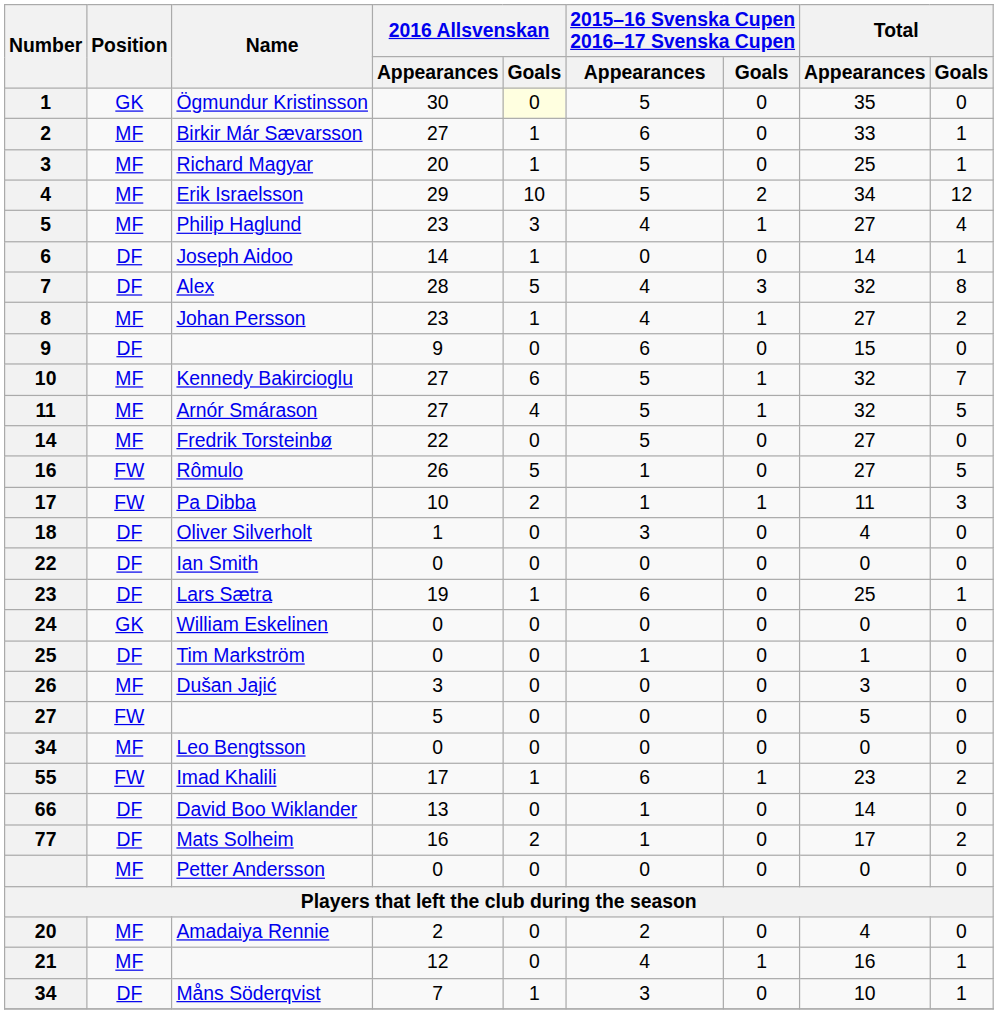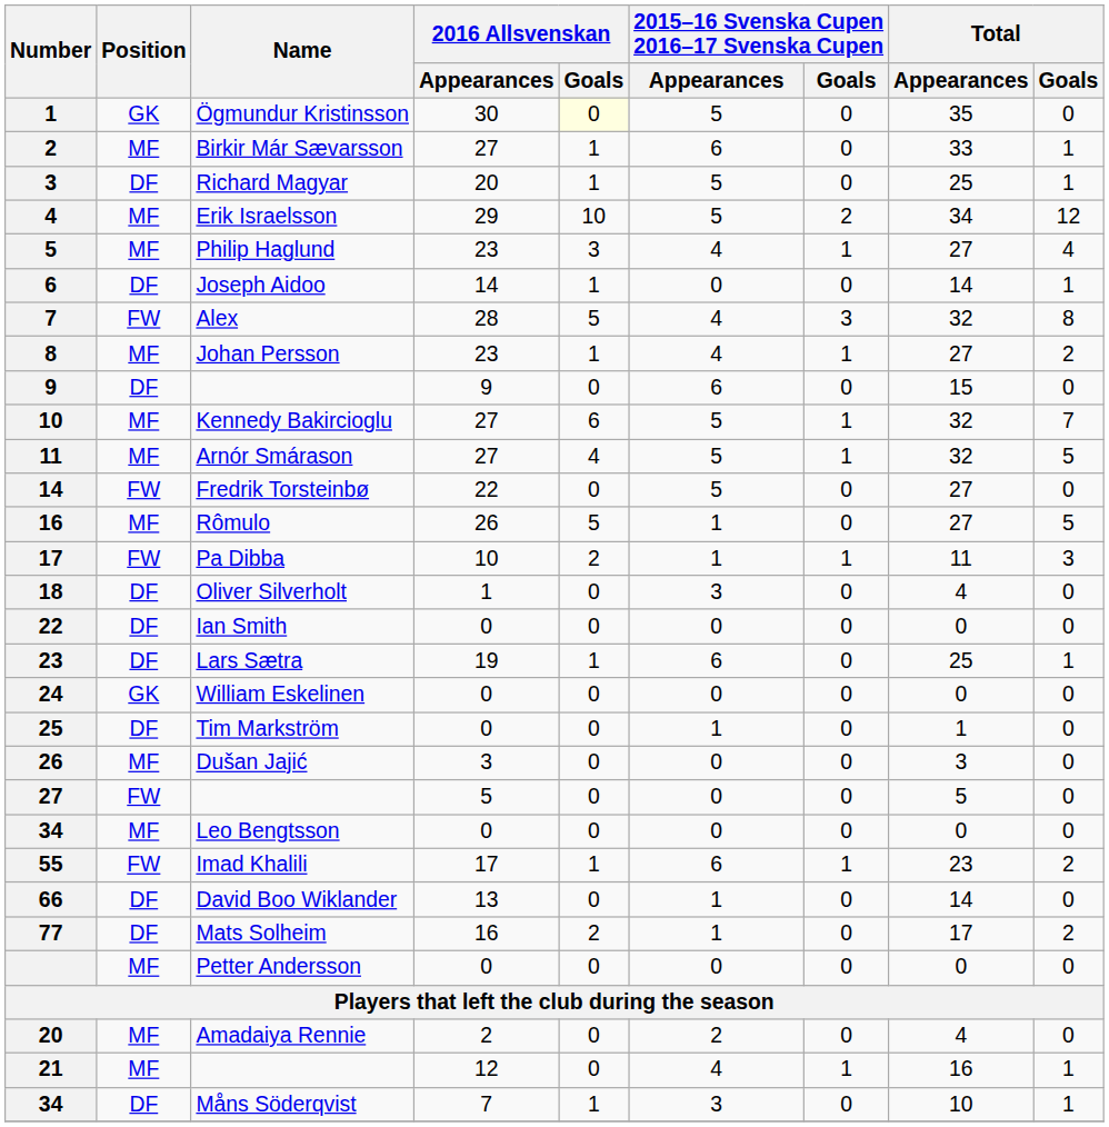 <table class="wikitable sortable plainrowheaders" style="text-align:center">
 <tr>
 <th rowspan="2" scope="col">Number</th>
 <th rowspan="2" scope="col">Position</th>
 <th rowspan="2" scope="col">Name</th>
 <th colspan="2"><a href='#'>2016 Allsvenskan</a></th>
 <th colspan="2"><a href='#'>2015–16 Svenska Cupen</a><br><a href='#'>2016–17 Svenska Cupen</a></th>
 <th colspan="2">Total</th>
 </tr>
 <tr>
 <th>Appearances</th>
 <th>Goals</th>
 <th>Appearances</th>
 <th>Goals</th>
 <th>Appearances</th>
 <th>Goals</th>
 </tr>
 <tr>
 <th style="text-align:center" scope="row">1</th>
 <td><a href='#'>GK</a></td>
 <td style="text-align:left;"><a href='#'>Ögmundur Kristinsson</a><br></td>
 <td>30</td>
 <td style="background: lightyellow;">0<br></td>
 <td>5</td>
 <td>0<br></td>
 <td>35</td>
 <td>0</td>
 </tr>
 <tr>
 <th style="text-align:center" scope="row">2</th>
 <td><a href='#'>MF</a></td>
 <td style="text-align:left;"><a href='#'>Birkir Már Sævarsson</a><br></td>
 <td>27</td>
 <td>1<br></td>
 <td>6</td>
 <td>0<br></td>
 <td>33</td>
 <td>1</td>
 </tr>
 <tr>
 <th style="text-align:center" scope="row">3</th>
-<td><a href='#'>MF</a></td>
+<td><a href='#'>DF</a></td>
 <td style="text-align:left;"><a href='#'>Richard Magyar</a><br></td>
 <td>20</td>
 <td>1<br></td>
 <td>5</td>
 <td>0<br></td>
 <td>25</td>
 <td>1</td>
 </tr>
 <tr>
 <th style="text-align:center" scope="row">4</th>
 <td><a href='#'>MF</a></td>
 <td style="text-align:left;"><a href='#'>Erik Israelsson</a><br></td>
 <td>29</td>
 <td>10<br></td>
 <td>5</td>
 <td>2<br></td>
 <td>34</td>
 <td>12</td>
 </tr>
 <tr>
 <th style="text-align:center" scope="row">5</th>
 <td><a href='#'>MF</a></td>
 <td style="text-align:left;"><a href='#'>Philip Haglund</a><br></td>
 <td>23</td>
 <td>3<br></td>
 <td>4</td>
 <td>1<br></td>
 <td>27</td>
 <td>4</td>
 </tr>
 <tr>
 <th style="text-align:center" scope="row">6</th>
 <td><a href='#'>DF</a></td>
 <td style="text-align:left;"><a href='#'>Joseph Aidoo</a><br></td>
 <td>14</td>
 <td>1<br></td>
 <td>0</td>
 <td>0<br></td>
 <td>14</td>
 <td>1</td>
 </tr>
 <tr>
 <th style="text-align:center" scope="row">7</th>
-<td><a href='#'>DF</a></td>
+<td><a href='#'>FW</a></td>
 <td style="text-align:left;"><a href='#'>Alex</a><br></td>
 <td>28</td>
 <td>5<br></td>
 <td>4</td>
 <td>3<br></td>
 <td>32</td>
 <td>8</td>
 </tr>
 <tr>
 <th style="text-align:center" scope="row">8</th>
 <td><a href='#'>MF</a></td>
 <td style="text-align:left;"><a href='#'>Johan Persson</a><br></td>
 <td>23</td>
 <td>1<br></td>
 <td>4</td>
 <td>1<br></td>
 <td>27</td>
 <td>2</td>
 </tr>
 <tr>
 <th style="text-align:center" scope="row">9</th>
 <td><a href='#'>DF</a></td>
 <td style="text-align:left;"><br></td>
 <td>9</td>
 <td>0<br></td>
 <td>6</td>
 <td>0<br></td>
 <td>15</td>
 <td>0</td>
 </tr>
 <tr>
 <th style="text-align:center" scope="row">10</th>
 <td><a href='#'>MF</a></td>
 <td style="text-align:left;"><a href='#'>Kennedy Bakircioglu</a><br></td>
 <td>27</td>
 <td>6<br></td>
 <td>5</td>
 <td>1<br></td>
 <td>32</td>
 <td>7</td>
 </tr>
 <tr>
 <th style="text-align:center" scope="row">11</th>
 <td><a href='#'>MF</a></td>
 <td style="text-align:left;"><a href='#'>Arnór Smárason</a><br></td>
 <td>27</td>
 <td>4<br></td>
 <td>5</td>
 <td>1<br></td>
 <td>32</td>
 <td>5</td>
 </tr>
 <tr>
 <th style="text-align:center" scope="row">14</th>
-<td><a href='#'>MF</a></td>
+<td><a href='#'>FW</a></td>
 <td style="text-align:left;"><a href='#'>Fredrik Torsteinbø</a><br></td>
 <td>22</td>
 <td>0<br></td>
 <td>5</td>
 <td>0<br></td>
 <td>27</td>
 <td>0</td>
 </tr>
 <tr>
 <th style="text-align:center" scope="row">16</th>
-<td><a href='#'>FW</a></td>
+<td><a href='#'>MF</a></td>
 <td style="text-align:left;"><a href='#'>Rômulo</a><br></td>
 <td>26</td>
 <td>5<br></td>
 <td>1</td>
 <td>0<br></td>
 <td>27</td>
 <td>5</td>
 </tr>
 <tr>
 <th style="text-align:center" scope="row">17</th>
 <td><a href='#'>FW</a></td>
 <td style="text-align:left;"><a href='#'>Pa Dibba</a><br></td>
 <td>10</td>
 <td>2<br></td>
 <td>1</td>
 <td>1<br></td>
 <td>11</td>
 <td>3</td>
 </tr>
 <tr>
 <th style="text-align:center" scope="row">18</th>
 <td><a href='#'>DF</a></td>
 <td style="text-align:left;"><a href='#'>Oliver Silverholt</a><br></td>
 <td>1</td>
 <td>0<br></td>
 <td>3</td>
 <td>0<br></td>
 <td>4</td>
 <td>0</td>
 </tr>
 <tr>
 <th style="text-align:center" scope="row">22</th>
 <td><a href='#'>DF</a></td>
 <td style="text-align:left;"><a href='#'>Ian Smith</a><br></td>
 <td>0</td>
 <td>0<br></td>
 <td>0</td>
 <td>0<br></td>
 <td>0</td>
 <td>0</td>
 </tr>
 <tr>
 <th style="text-align:center" scope="row">23</th>
 <td><a href='#'>DF</a></td>
 <td style="text-align:left;"><a href='#'>Lars Sætra</a><br></td>
 <td>19</td>
 <td>1<br></td>
 <td>6</td>
 <td>0<br></td>
 <td>25</td>
 <td>1</td>
 </tr>
 <tr>
 <th style="text-align:center" scope="row">24</th>
 <td><a href='#'>GK</a></td>
 <td style="text-align:left;"><a href='#'>William Eskelinen</a><br></td>
 <td>0</td>
 <td>0<br></td>
 <td>0</td>
 <td>0<br></td>
 <td>0</td>
 <td>0</td>
 </tr>
 <tr>
 <th style="text-align:center" scope="row">25</th>
 <td><a href='#'>DF</a></td>
 <td style="text-align:left;"><a href='#'>Tim Markström</a><br></td>
 <td>0</td>
 <td>0<br></td>
 <td>1</td>
 <td>0<br></td>
 <td>1</td>
 <td>0</td>
 </tr>
 <tr>
 <th style="text-align:center" scope="row">26</th>
 <td><a href='#'>MF</a></td>
 <td style="text-align:left;"><a href='#'>Dušan Jajić</a><br></td>
 <td>3</td>
 <td>0<br></td>
 <td>0</td>
 <td>0<br></td>
 <td>3</td>
 <td>0</td>
 </tr>
 <tr>
 <th style="text-align:center" scope="row">27</th>
 <td><a href='#'>FW</a></td>
 <td style="text-align:left;"><br></td>
 <td>5</td>
 <td>0<br></td>
 <td>0</td>
 <td>0<br></td>
 <td>5</td>
 <td>0</td>
 </tr>
 <tr>
 <th style="text-align:center" scope="row">34</th>
 <td><a href='#'>MF</a></td>
 <td style="text-align:left;"><a href='#'>Leo Bengtsson</a><br></td>
 <td>0</td>
 <td>0<br></td>
 <td>0</td>
 <td>0<br></td>
 <td>0</td>
 <td>0</td>
 </tr>
 <tr>
 <th style="text-align:center" scope="row">55</th>
 <td><a href='#'>FW</a></td>
 <td style="text-align:left;"><a href='#'>Imad Khalili</a><br></td>
 <td>17</td>
 <td>1<br></td>
 <td>6</td>
 <td>1<br></td>
 <td>23</td>
 <td>2</td>
 </tr>
 <tr>
 <th style="text-align:center" scope="row">66</th>
 <td><a href='#'>DF</a></td>
 <td style="text-align:left;"><a href='#'>David Boo Wiklander</a><br></td>
 <td>13</td>
 <td>0<br></td>
 <td>1</td>
 <td>0<br></td>
 <td>14</td>
 <td>0</td>
 </tr>
 <tr>
 <th style="text-align:center" scope="row">77</th>
 <td><a href='#'>DF</a></td>
 <td style="text-align:left;"><a href='#'>Mats Solheim</a><br></td>
 <td>16</td>
 <td>2<br></td>
 <td>1</td>
 <td>0<br></td>
 <td>17</td>
 <td>2</td>
 </tr>
 <tr>
 <th style="text-align:center" scope="row"></th>
 <td><a href='#'>MF</a></td>
 <td style="text-align:left;"><a href='#'>Petter Andersson</a><br></td>
 <td>0</td>
 <td>0<br></td>
 <td>0</td>
 <td>0<br></td>
 <td>0</td>
 <td>0</td>
 </tr>
 <tr>
 <th colspan="11" scope="col">Players that left the club during the season</th>
 </tr>
 <tr>
 <th style="text-align:center" scope="row">20</th>
 <td><a href='#'>MF</a></td>
 <td style="text-align:left;"><a href='#'>Amadaiya Rennie</a><br></td>
 <td>2</td>
 <td>0<br></td>
 <td>2</td>
 <td>0<br></td>
 <td>4</td>
 <td>0</td>
 </tr>
 <tr>
 <th style="text-align:center" scope="row">21</th>
 <td><a href='#'>MF</a></td>
 <td style="text-align:left;"><br></td>
 <td>12</td>
 <td>0<br></td>
 <td>4</td>
 <td>1<br></td>
 <td>16</td>
 <td>1</td>
 </tr>
 <tr>
 <th style="text-align:center" scope="row">34</th>
 <td><a href='#'>DF</a></td>
 <td style="text-align:left;"><a href='#'>Måns Söderqvist</a><br></td>
 <td>7</td>
 <td>1<br></td>
 <td>3</td>
 <td>0<br></td>
 <td>10</td>
 <td>1</td>
 </tr>
 <tr>
 </tr>
 </table>
